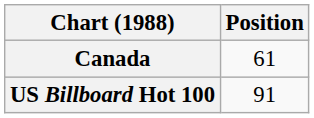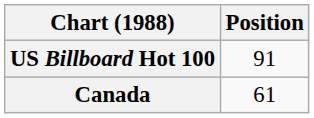 <table class="wikitable plainrowheaders" style="text-align:center">
 <tr>
 <th scope="col">Chart (1988)</th>
 <th scope="col">Position</th>
 </tr>
 <tr>
+<th scope="row">US <em>Billboard</em> Hot 100</th>
+<td>91</td>
+</tr>
+<tr>
 <th scope="row">Canada</th>
 <td>61</td>
 </tr>
-<tr>
-<th scope="row">US <em>Billboard</em> Hot 100</th>
-<td>91</td>
-</tr>
 </table>
